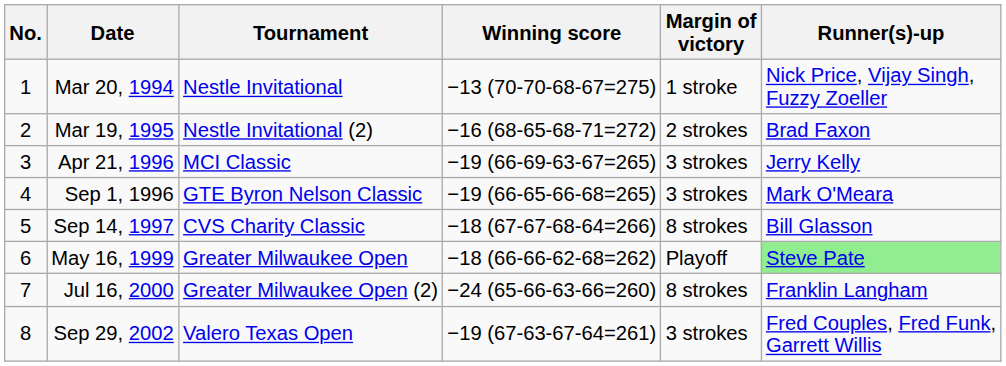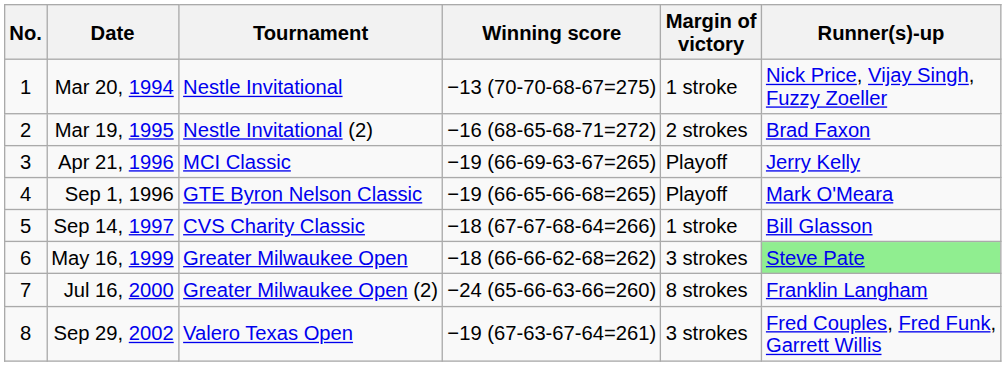 <table class="wikitable" style="font-size:95%;">
 <tr>
 <th>No.</th>
 <th>Date</th>
 <th>Tournament</th>
 <th>Winning score</th>
 <th>Margin of<br>victory</th>
 <th>Runner(s)-up</th>
 </tr>
 <tr>
 <td align=center>1</td>
 <td align=right>Mar 20, <a href='#'>1994</a></td>
 <td><a href='#'>Nestle Invitational</a></td>
 <td>−13 (70-70-68-67=275)</td>
 <td>1 stroke</td>
 <td> <a href='#'>Nick Price</a>,  <a href='#'>Vijay Singh</a>,<br> <a href='#'>Fuzzy Zoeller</a></td>
 </tr>
 <tr>
 <td align=center>2</td>
 <td align=right>Mar 19, <a href='#'>1995</a></td>
 <td><a href='#'>Nestle Invitational</a> (2)</td>
 <td>−16 (68-65-68-71=272)</td>
 <td>2 strokes</td>
 <td> <a href='#'>Brad Faxon</a></td>
 </tr>
 <tr>
 <td align=center>3</td>
 <td align=right>Apr 21, <a href='#'>1996</a></td>
 <td><a href='#'>MCI Classic</a></td>
 <td>−19 (66-69-63-67=265)</td>
-<td>3 strokes</td>
+<td>Playoff</td>
 <td> <a href='#'>Jerry Kelly</a></td>
 </tr>
 <tr>
 <td align=center>4</td>
 <td align=right>Sep 1, 1996</td>
 <td><a href='#'>GTE Byron Nelson Classic</a></td>
 <td>−19 (66-65-66-68=265)</td>
-<td>3 strokes</td>
+<td>Playoff</td>
 <td> <a href='#'>Mark O'Meara</a></td>
 </tr>
 <tr>
 <td align=center>5</td>
 <td align=right>Sep 14, <a href='#'>1997</a></td>
 <td><a href='#'>CVS Charity Classic</a></td>
 <td>−18 (67-67-68-64=266)</td>
-<td>8 strokes</td>
+<td>1 stroke</td>
 <td> <a href='#'>Bill Glasson</a></td>
 </tr>
 <tr>
 <td align=center>6</td>
 <td align=right>May 16, <a href='#'>1999</a></td>
 <td><a href='#'>Greater Milwaukee Open</a></td>
 <td>−18 (66-66-62-68=262)</td>
-<td>Playoff</td>
+<td>3 strokes</td>
 <td style="background: lightgreen;"> <a href='#'>Steve Pate</a></td>
 </tr>
 <tr>
 <td align=center>7</td>
 <td align=right>Jul 16, <a href='#'>2000</a></td>
 <td><a href='#'>Greater Milwaukee Open</a> (2)</td>
 <td>−24 (65-66-63-66=260)</td>
 <td>8 strokes</td>
 <td> <a href='#'>Franklin Langham</a></td>
 </tr>
 <tr>
 <td align=center>8</td>
 <td align=right>Sep 29, <a href='#'>2002</a></td>
 <td><a href='#'>Valero Texas Open</a></td>
 <td>−19 (67-63-67-64=261)</td>
 <td>3 strokes</td>
 <td> <a href='#'>Fred Couples</a>,  <a href='#'>Fred Funk</a>,<br> <a href='#'>Garrett Willis</a></td>
 </tr>
 </table>
